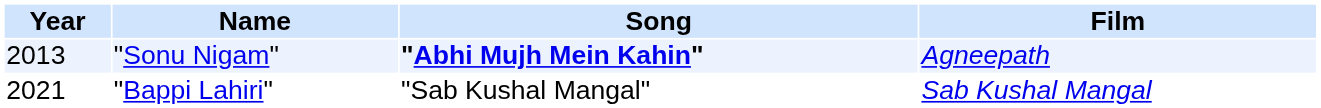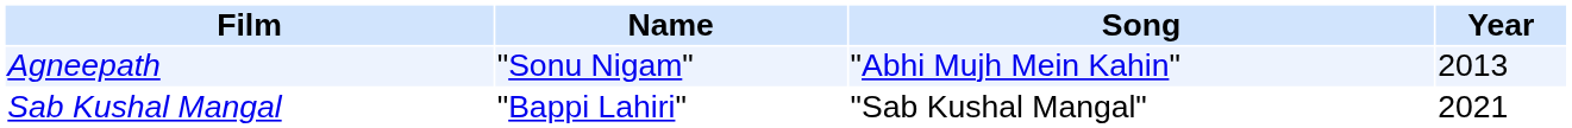 <table cellspacing="1" cellpadding="1" border="0" style="width:50%;">
 <tr style="background:#d1e4fd;">
-<th>Year</th>
+<th>Film</th>
 <th>Name</th>
 <th>Song</th>
-<th>Film</th>
+<th>Year</th>
 </tr>
 <tr style="background:#edf3fe;">
+<td><em><a href='#'>Agneepath</a></em></td>
+<td>"<a href='#'>Sonu Nigam</a>"</td>
+<td>"<a href='#'>Abhi Mujh Mein Kahin</a>"</td>
 <td>2013</td>
-<td>"<a href='#'>Sonu Nigam</a>"</td>
-<td><strong>"<a href='#'>Abhi Mujh Mein Kahin</a>"</strong></td>
-<td><em><a href='#'>Agneepath</a></em></td>
 </tr>
 <tr>
-<td>2021</td>
+<td><em><a href='#'>Sab Kushal Mangal</a></em></td>
 <td>"<a href='#'>Bappi Lahiri</a>"</td>
 <td>"Sab Kushal Mangal"</td>
-<td><em><a href='#'>Sab Kushal Mangal</a></em></td>
+<td>2021</td>
 </tr>
 </table>
